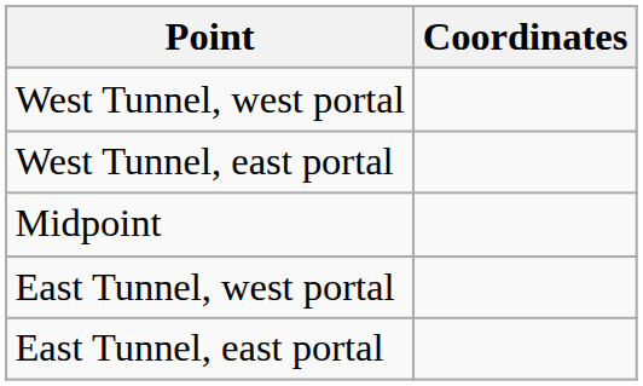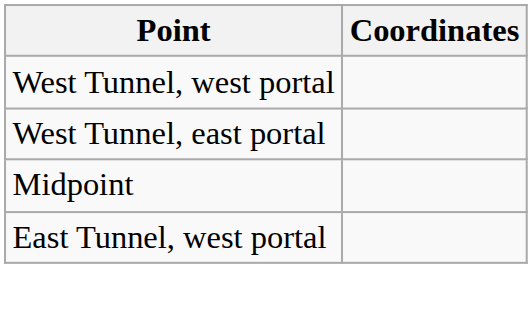 <table class="wikitable">
 <tr>
 <th>Point</th>
 <th>Coordinates</th>
 </tr>
 <tr>
 <td>West Tunnel, west portal</td>
 <td></td>
 </tr>
 <tr>
 <td>West Tunnel, east portal</td>
 <td></td>
 </tr>
 <tr>
 <td>Midpoint</td>
 <td></td>
 </tr>
 <tr>
 <td>East Tunnel, west portal</td>
 <td></td>
 </tr>
-<tr>
-<td>East Tunnel, east portal</td>
-<td></td>
-</tr>
 </table>
